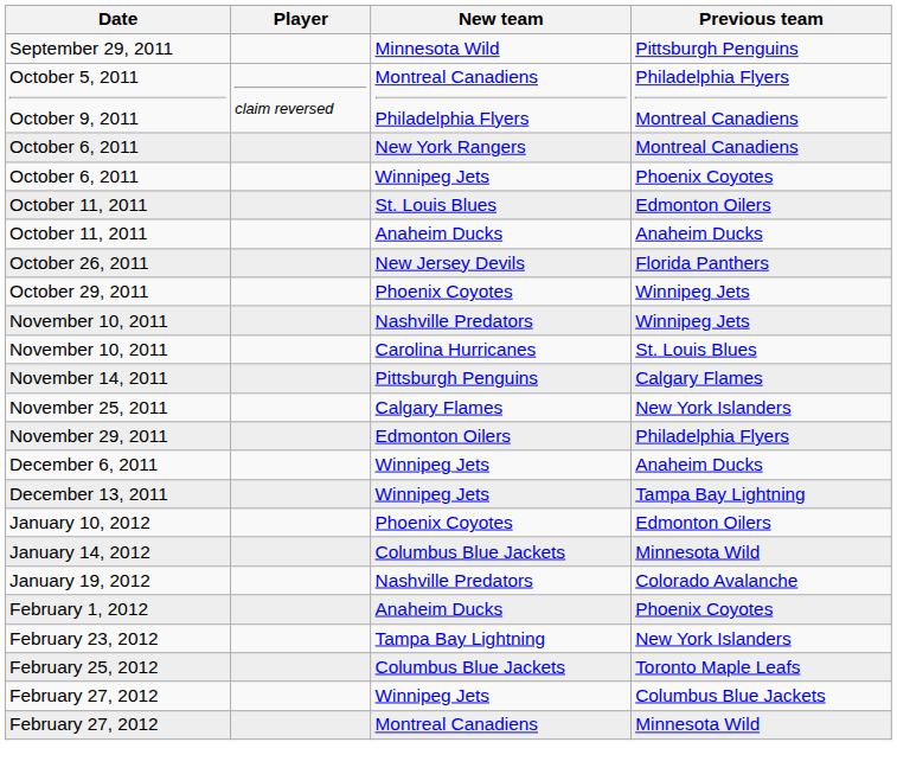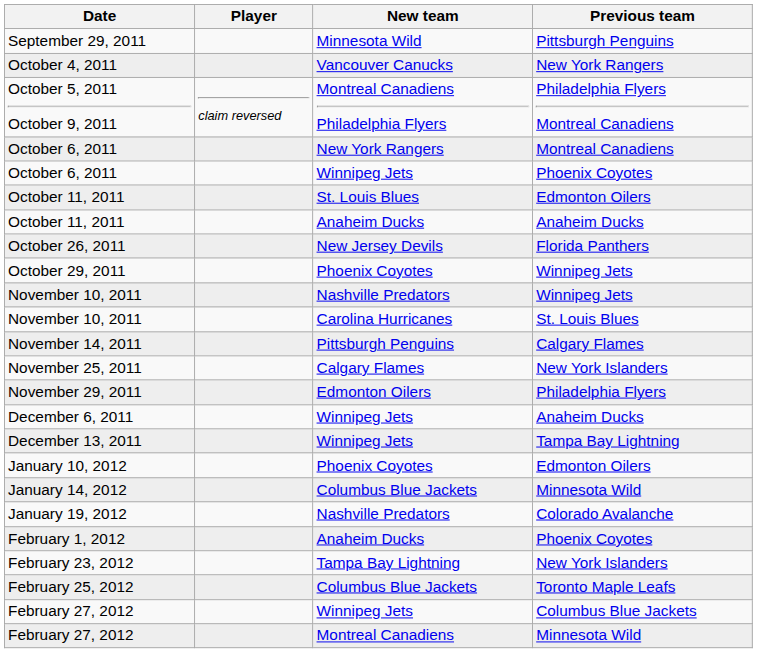 <table class="wikitable sortable" style="border:1px solid #999999; width:780px;">
 <tr>
 <th>Date</th>
 <th>Player</th>
 <th>New team</th>
 <th>Previous team</th>
 </tr>
 <tr>
 <td>September 29, 2011</td>
 <td></td>
 <td><a href='#'>Minnesota Wild</a></td>
 <td><a href='#'>Pittsburgh Penguins</a></td>
+</tr>
+<tr bgcolor="eeeeee">
+<td>October 4, 2011</td>
+<td></td>
+<td><a href='#'>Vancouver Canucks</a></td>
+<td><a href='#'>New York Rangers</a></td>
 </tr>
 <tr>
 <td>October 5, 2011<hr>October 9, 2011</td>
 <td><hr><small><em>claim reversed</em></small></td>
 <td><a href='#'>Montreal Canadiens</a><hr><a href='#'>Philadelphia Flyers</a></td>
 <td><a href='#'>Philadelphia Flyers</a><hr><a href='#'>Montreal Canadiens</a></td>
 </tr>
 <tr bgcolor="eeeeee">
 <td>October 6, 2011</td>
 <td></td>
 <td><a href='#'>New York Rangers</a></td>
 <td><a href='#'>Montreal Canadiens</a></td>
 </tr>
 <tr>
 <td>October 6, 2011</td>
 <td></td>
 <td><a href='#'>Winnipeg Jets</a></td>
 <td><a href='#'>Phoenix Coyotes</a></td>
 </tr>
 <tr bgcolor="eeeeee">
 <td>October 11, 2011</td>
 <td></td>
 <td><a href='#'>St. Louis Blues</a></td>
 <td><a href='#'>Edmonton Oilers</a></td>
 </tr>
 <tr>
 <td>October 11, 2011</td>
 <td></td>
 <td><a href='#'>Anaheim Ducks</a></td>
 <td><a href='#'>Anaheim Ducks</a></td>
 </tr>
 <tr bgcolor="eeeeee">
 <td>October 26, 2011</td>
 <td></td>
 <td><a href='#'>New Jersey Devils</a></td>
 <td><a href='#'>Florida Panthers</a></td>
 </tr>
 <tr>
 <td>October 29, 2011</td>
 <td></td>
 <td><a href='#'>Phoenix Coyotes</a></td>
 <td><a href='#'>Winnipeg Jets</a></td>
 </tr>
 <tr bgcolor="eeeeee">
 <td>November 10, 2011</td>
 <td></td>
 <td><a href='#'>Nashville Predators</a></td>
 <td><a href='#'>Winnipeg Jets</a></td>
 </tr>
 <tr>
 <td>November 10, 2011</td>
 <td></td>
 <td><a href='#'>Carolina Hurricanes</a></td>
 <td><a href='#'>St. Louis Blues</a></td>
 </tr>
 <tr bgcolor="eeeeee">
 <td>November 14, 2011</td>
 <td></td>
 <td><a href='#'>Pittsburgh Penguins</a></td>
 <td><a href='#'>Calgary Flames</a></td>
 </tr>
 <tr>
 <td>November 25, 2011</td>
 <td></td>
 <td><a href='#'>Calgary Flames</a></td>
 <td><a href='#'>New York Islanders</a></td>
 </tr>
 <tr bgcolor="eeeeee">
 <td>November 29, 2011</td>
 <td></td>
 <td><a href='#'>Edmonton Oilers</a></td>
 <td><a href='#'>Philadelphia Flyers</a></td>
 </tr>
 <tr>
 <td>December 6, 2011</td>
 <td></td>
 <td><a href='#'>Winnipeg Jets</a></td>
 <td><a href='#'>Anaheim Ducks</a></td>
 </tr>
 <tr bgcolor="eeeeee">
 <td>December 13, 2011</td>
 <td></td>
 <td><a href='#'>Winnipeg Jets</a></td>
 <td><a href='#'>Tampa Bay Lightning</a></td>
 </tr>
 <tr>
 <td>January 10, 2012</td>
 <td></td>
 <td><a href='#'>Phoenix Coyotes</a></td>
 <td><a href='#'>Edmonton Oilers</a></td>
 </tr>
 <tr bgcolor="eeeeee">
 <td>January 14, 2012</td>
 <td></td>
 <td><a href='#'>Columbus Blue Jackets</a></td>
 <td><a href='#'>Minnesota Wild</a></td>
 </tr>
 <tr>
 <td>January 19, 2012</td>
 <td></td>
 <td><a href='#'>Nashville Predators</a></td>
 <td><a href='#'>Colorado Avalanche</a></td>
 </tr>
 <tr bgcolor="eeeeee">
 <td>February 1, 2012</td>
 <td></td>
 <td><a href='#'>Anaheim Ducks</a></td>
 <td><a href='#'>Phoenix Coyotes</a></td>
 </tr>
 <tr>
 <td>February 23, 2012</td>
 <td></td>
 <td><a href='#'>Tampa Bay Lightning</a></td>
 <td><a href='#'>New York Islanders</a></td>
 </tr>
 <tr bgcolor="eeeeee">
 <td>February 25, 2012</td>
 <td></td>
 <td><a href='#'>Columbus Blue Jackets</a></td>
 <td><a href='#'>Toronto Maple Leafs</a></td>
 </tr>
 <tr>
 <td>February 27, 2012</td>
 <td></td>
 <td><a href='#'>Winnipeg Jets</a></td>
 <td><a href='#'>Columbus Blue Jackets</a></td>
 </tr>
 <tr bgcolor="eeeeee">
 <td>February 27, 2012</td>
 <td></td>
 <td><a href='#'>Montreal Canadiens</a></td>
 <td><a href='#'>Minnesota Wild</a></td>
 </tr>
 </table>
